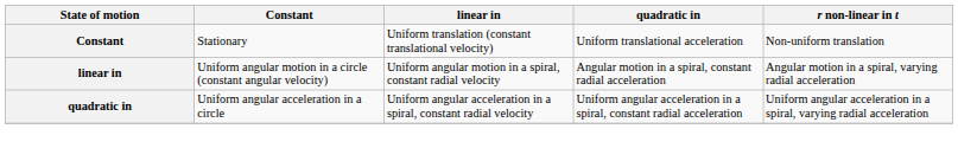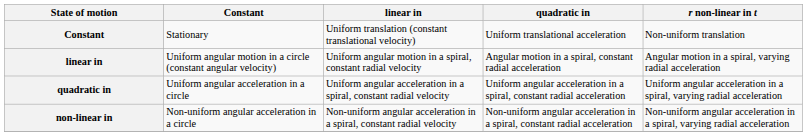 <table class="wikitable">
 <tr>
 <th scope="col" width="20%"><strong>State of motion</strong></th>
 <th scope="col" width="20%">Constant </th>
 <th scope="col" width="20%"> linear in </th>
 <th scope="col" width="20%"> quadratic in </th>
 <th scope="col" width="20%"><em>r</em> non-linear in <em>t</em></th>
 </tr>
 <tr>
 <th>Constant </th>
 <td>Stationary</td>
 <td>Uniform translation (constant translational velocity)</td>
 <td>Uniform translational acceleration</td>
 <td>Non-uniform translation</td>
 </tr>
 <tr>
 <th> linear in </th>
 <td>Uniform angular motion in a circle (constant angular velocity)</td>
 <td>Uniform angular motion in a spiral, constant radial velocity</td>
 <td>Angular motion in a spiral, constant radial acceleration</td>
 <td>Angular motion in a spiral, varying radial acceleration</td>
 </tr>
 <tr>
 <th> quadratic in </th>
 <td>Uniform angular acceleration in a circle</td>
 <td>Uniform angular acceleration in a spiral, constant radial velocity</td>
 <td>Uniform angular acceleration in a spiral, constant radial acceleration</td>
 <td>Uniform angular acceleration in a spiral, varying radial acceleration</td>
 </tr>
 <tr>
+<th> non-linear in </th>
+<td>Non-uniform angular acceleration in a circle</td>
+<td>Non-uniform angular acceleration in a spiral, constant radial velocity</td>
+<td>Non-uniform angular acceleration in a spiral, constant radial acceleration</td>
+<td>Non-uniform angular acceleration in a spiral, varying radial acceleration</td>
+</tr>
+<tr>
 </tr>
 </table>
